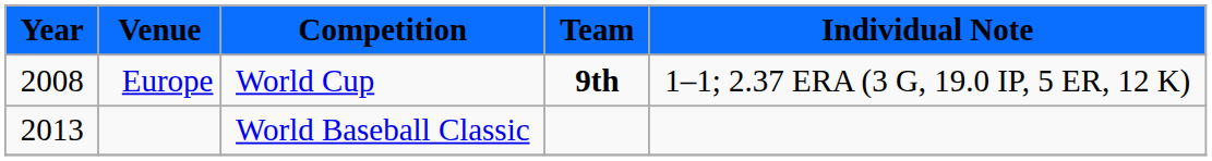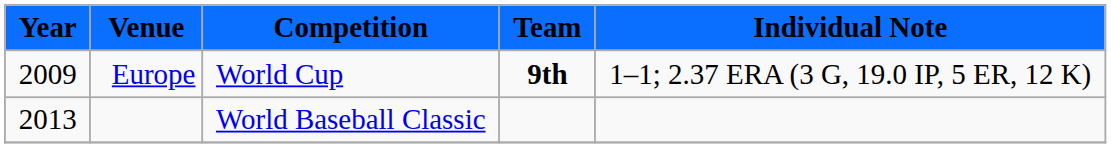 <table class="wikitable">
 <tr>
 <th style="background:#0A6EFF"><span>Year</span></th>
 <th style="background:#0A6EFF"><span>Venue</span></th>
 <th style="background:#0A6EFF"><span>Competition</span></th>
 <th style="background:#0A6EFF"><span> Team </span></th>
 <th style="background:#0A6EFF"><span>Individual Note</span></th>
 </tr>
 <tr>
-<td> 2008 </td>
+<td> 2009 </td>
 <td>  <a href='#'>Europe</a></td>
 <td> <a href='#'>World Cup</a></td>
 <td style="text-align:center"><strong>9th</strong></td>
 <td> 1–1; 2.37 ERA (3 G, 19.0 IP, 5 ER, 12 K) </td>
 </tr>
 <tr>
 <td> 2013 </td>
 <td>  </td>
 <td> <a href='#'>World Baseball Classic</a> </td>
 <td style="text-align:center"></td>
 <td></td>
 </tr>
 <tr>
 </tr>
 </table>
